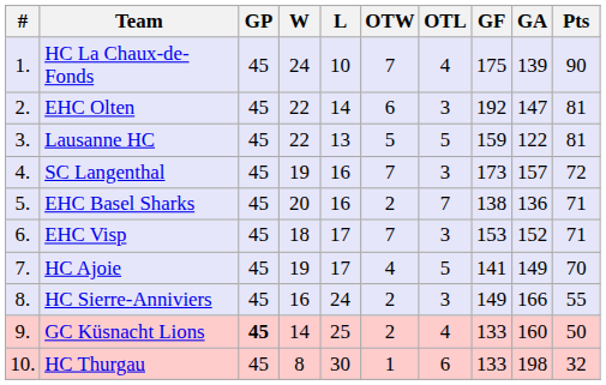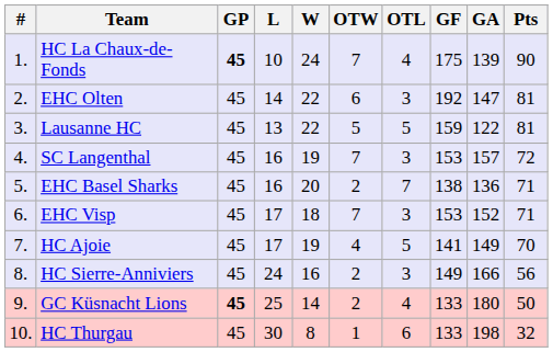 <table border="0" cellpadding="1" cellspacing="1" style="text-align: center;" class="wikitable sortable">
 <tr style="background:#DDDDFF;">
 <th width="5px">#</th>
 <th width="150px">Team</th>
 <th width="25px">GP</th>
+<th width="25px">L</th>
 <th width="25px">W</th>
-<th width="25px">L</th>
 <th width="25px">OTW</th>
 <th width="25px">OTL</th>
 <th width="25px">GF</th>
 <th width="25px">GA</th>
 <th width="30px">Pts</th>
 </tr>
 <tr style="background:#e6e6fa;">
 <td>1.</td>
 <td style="text-align: left;"><a href='#'>HC La Chaux-de-Fonds</a></td>
-<td>45</td>
+<td><strong>45</strong></td>
+<td>10</td>
 <td>24</td>
-<td>10</td>
 <td>7</td>
 <td>4</td>
 <td>175</td>
 <td>139</td>
 <td>90</td>
 </tr>
 <tr style="background:#e6e6fa;">
 <td>2.</td>
 <td style="text-align: left;"><a href='#'>EHC Olten</a></td>
 <td>45</td>
+<td>14</td>
 <td>22</td>
-<td>14</td>
 <td>6</td>
 <td>3</td>
 <td>192</td>
 <td>147</td>
 <td>81</td>
 </tr>
 <tr style="background:#e6e6fa;">
 <td>3.</td>
 <td style="text-align: left;"><a href='#'>Lausanne HC</a></td>
 <td>45</td>
+<td>13</td>
 <td>22</td>
-<td>13</td>
 <td>5</td>
 <td>5</td>
 <td>159</td>
 <td>122</td>
 <td>81</td>
 </tr>
 <tr style="background:#e6e6fa;">
 <td>4.</td>
 <td style="text-align: left;"><a href='#'>SC Langenthal</a></td>
 <td>45</td>
+<td>16</td>
 <td>19</td>
-<td>16</td>
 <td>7</td>
 <td>3</td>
-<td>173</td>
+<td>153</td>
 <td>157</td>
 <td>72</td>
 </tr>
 <tr style="background:#e6e6fa;">
 <td>5.</td>
 <td style="text-align: left;"><a href='#'>EHC Basel Sharks</a></td>
 <td>45</td>
+<td>16</td>
 <td>20</td>
-<td>16</td>
 <td>2</td>
 <td>7</td>
 <td>138</td>
 <td>136</td>
 <td>71</td>
 </tr>
 <tr style="background:#e6e6fa;">
 <td>6.</td>
 <td style="text-align: left;"><a href='#'>EHC Visp</a></td>
 <td>45</td>
+<td>17</td>
 <td>18</td>
-<td>17</td>
 <td>7</td>
 <td>3</td>
 <td>153</td>
 <td>152</td>
 <td>71</td>
 </tr>
 <tr style="background:#e6e6fa;">
 <td>7.</td>
 <td style="text-align: left;"><a href='#'>HC Ajoie</a></td>
 <td>45</td>
+<td>17</td>
 <td>19</td>
-<td>17</td>
 <td>4</td>
 <td>5</td>
 <td>141</td>
 <td>149</td>
 <td>70</td>
 </tr>
 <tr style="background:#e6e6fa;">
 <td>8.</td>
 <td style="text-align: left;"><a href='#'>HC Sierre-Anniviers</a></td>
 <td>45</td>
+<td>24</td>
 <td>16</td>
-<td>24</td>
 <td>2</td>
 <td>3</td>
 <td>149</td>
 <td>166</td>
-<td>55</td>
+<td>56</td>
 </tr>
 <tr style="background:#ffcccc;">
 <td>9.</td>
 <td style="text-align: left;"><a href='#'>GC Küsnacht Lions</a></td>
 <td><strong>45</strong></td>
+<td>25</td>
 <td>14</td>
-<td>25</td>
 <td>2</td>
 <td>4</td>
 <td>133</td>
-<td>160</td>
+<td>180</td>
 <td>50</td>
 </tr>
 <tr style="background:#ffcccc;">
 <td>10.</td>
 <td style="text-align: left;"><a href='#'>HC Thurgau</a></td>
 <td>45</td>
+<td>30</td>
 <td>8</td>
-<td>30</td>
 <td>1</td>
 <td>6</td>
 <td>133</td>
 <td>198</td>
 <td>32</td>
 </tr>
 </table>
